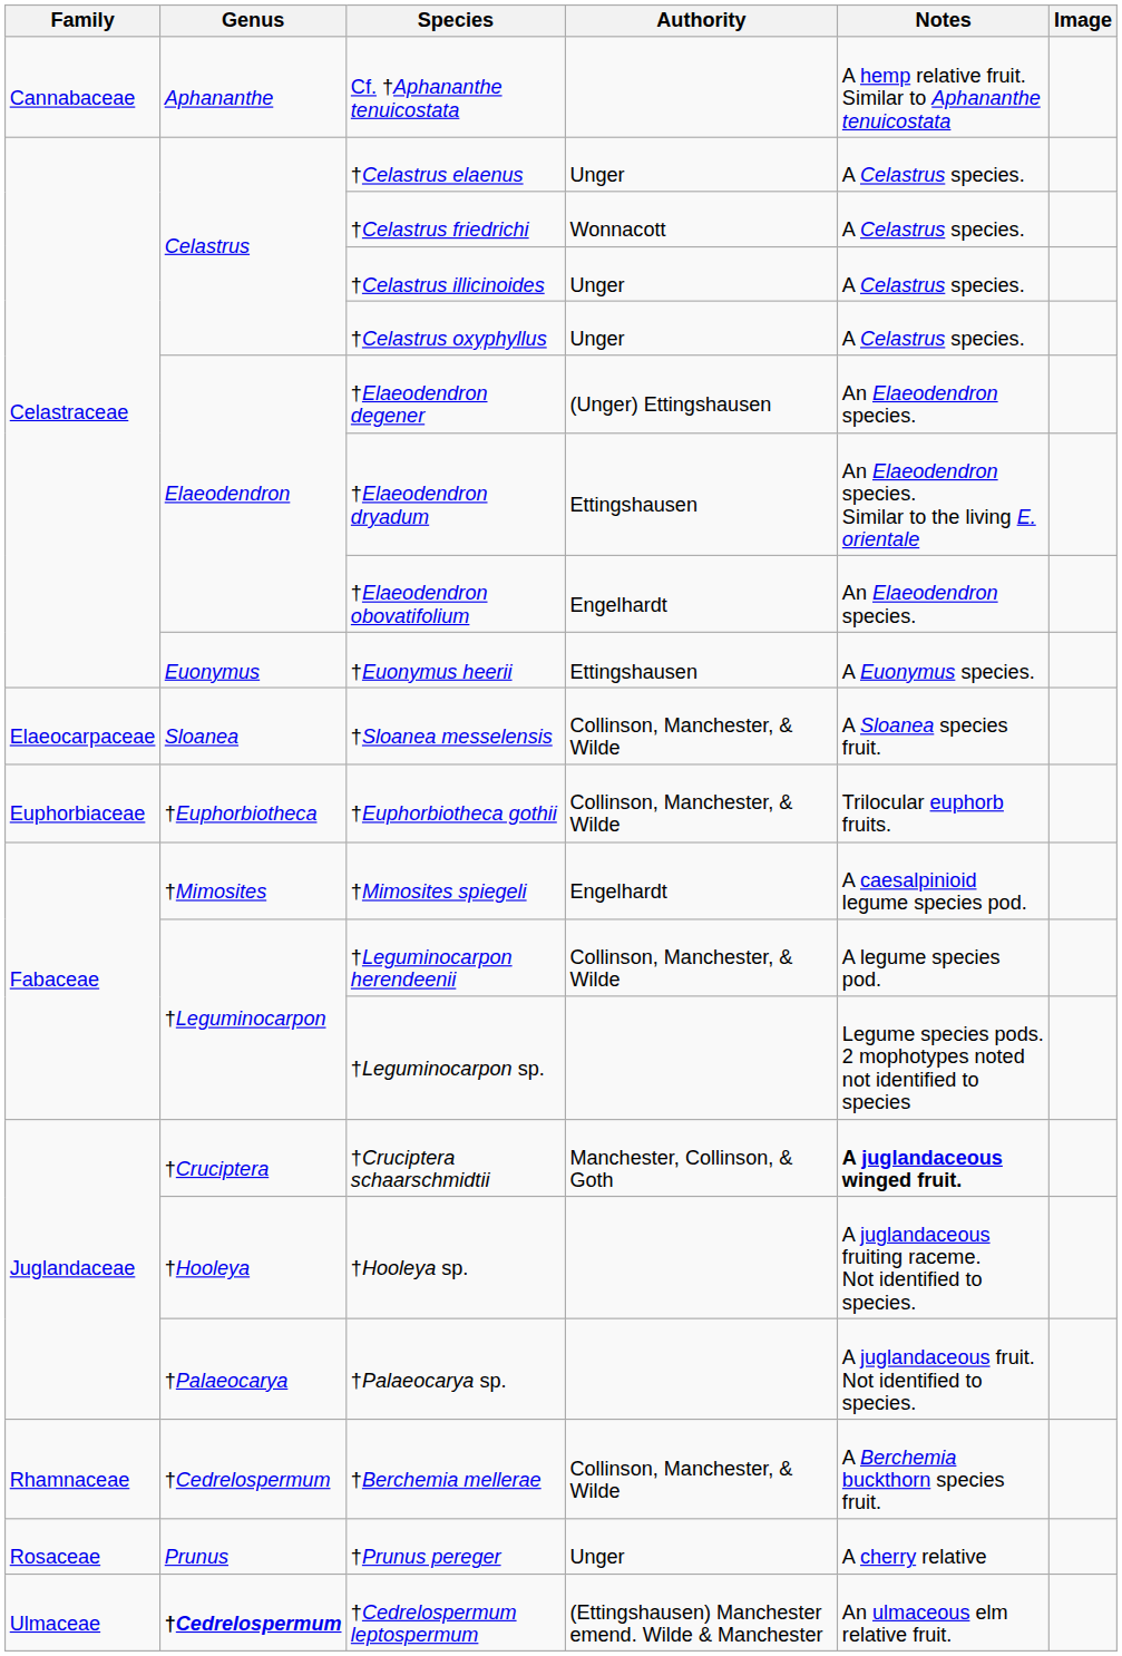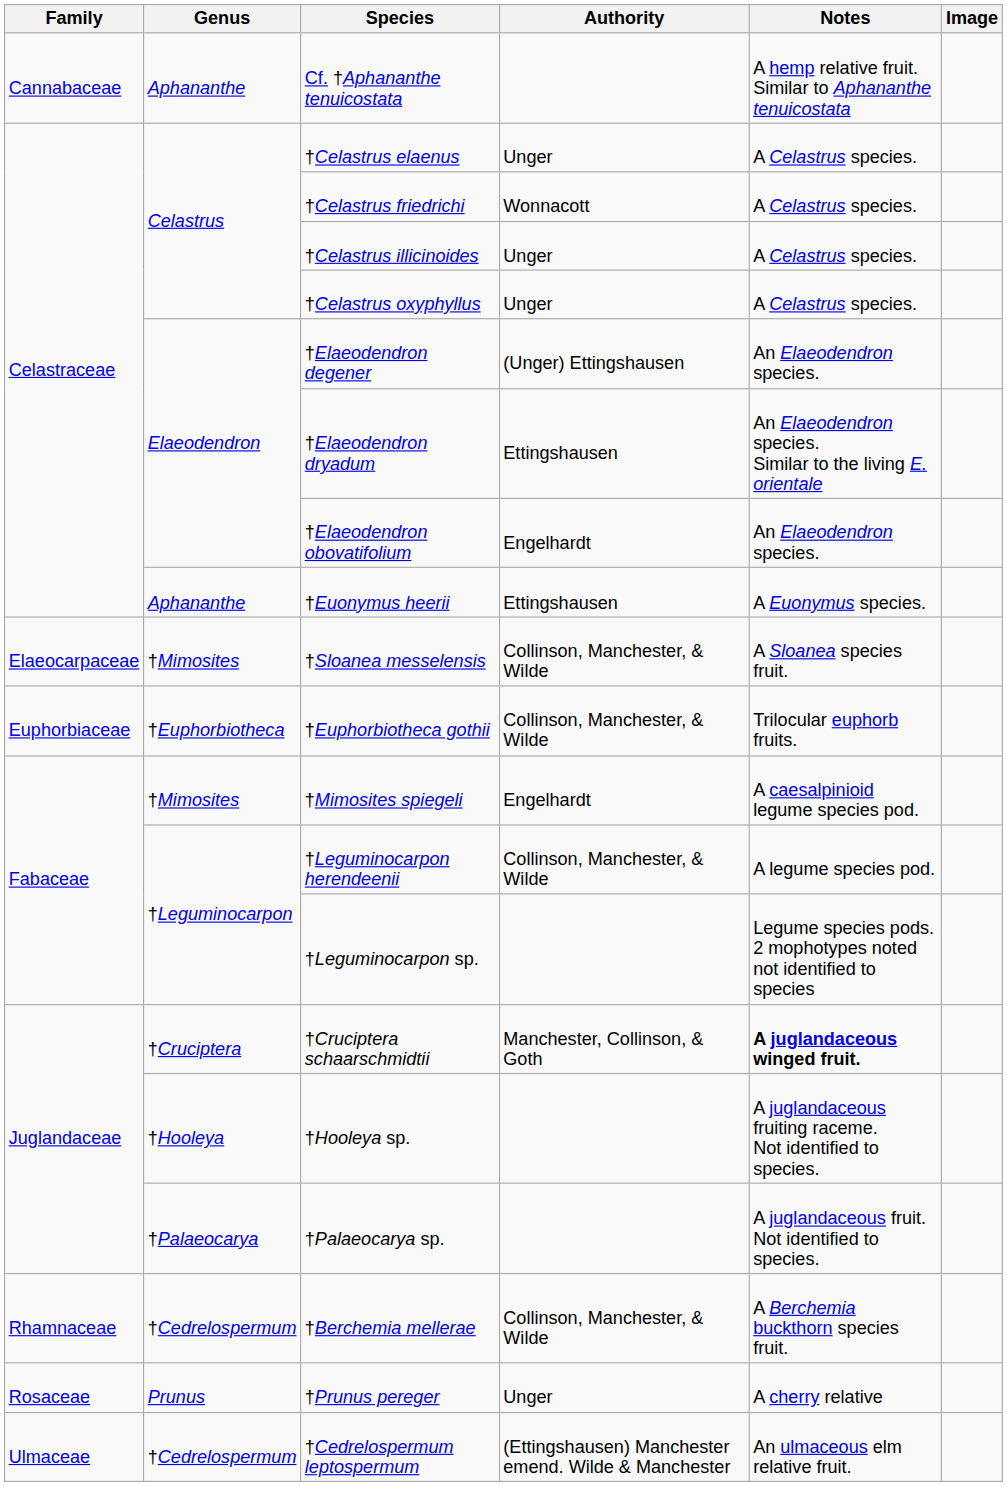 <table class="wikitable" align="center" width="100%">
 <tr>
 <th>Family</th>
 <th>Genus</th>
 <th>Species</th>
 <th>Authority</th>
 <th>Notes</th>
 <th>Image</th>
 </tr>
 <tr>
 <td><br><a href='#'>Cannabaceae</a></td>
 <td><br><em><a href='#'>Aphananthe</a></em></td>
 <td><br><a href='#'>Cf.</a> †<em><a href='#'>Aphananthe tenuicostata</a></em></td>
 <td></td>
 <td><br>A <a href='#'>hemp</a> relative fruit.<br>Similar to <em><a href='#'>Aphananthe tenuicostata</a></em></td>
 <td></td>
 </tr>
 <tr>
 <td rowspan=8><a href='#'>Celastraceae</a></td>
 <td rowspan=4><em><a href='#'>Celastrus</a></em></td>
 <td><br>†<em><a href='#'>Celastrus elaenus</a></em></td>
 <td><br>Unger</td>
 <td><br>A <em><a href='#'>Celastrus</a></em> species.</td>
 <td></td>
 </tr>
 <tr>
 <td><br>†<em><a href='#'>Celastrus friedrichi</a></em></td>
 <td><br>Wonnacott</td>
 <td><br>A <em><a href='#'>Celastrus</a></em> species.</td>
 <td></td>
 </tr>
 <tr>
 <td><br>†<em><a href='#'>Celastrus illicinoides</a></em></td>
 <td><br>Unger</td>
 <td><br>A <em><a href='#'>Celastrus</a></em> species.</td>
 <td></td>
 </tr>
 <tr>
 <td><br>†<em><a href='#'>Celastrus oxyphyllus</a></em></td>
 <td><br>Unger</td>
 <td><br>A <em><a href='#'>Celastrus</a></em> species.</td>
 <td></td>
 </tr>
 <tr>
 <td rowspan=3><em><a href='#'>Elaeodendron</a></em></td>
 <td><br>†<em><a href='#'>Elaeodendron degener</a></em></td>
 <td><br>(Unger) Ettingshausen</td>
 <td><br>An <em><a href='#'>Elaeodendron</a></em> species.</td>
 <td></td>
 </tr>
 <tr>
 <td><br>†<em><a href='#'>Elaeodendron dryadum</a></em></td>
 <td><br>Ettingshausen</td>
 <td><br>An <em><a href='#'>Elaeodendron</a></em> species.<br> Similar to the living <em><a href='#'>E. orientale</a></em></td>
 <td></td>
 </tr>
 <tr>
 <td><br>†<em><a href='#'>Elaeodendron obovatifolium</a></em></td>
 <td><br>Engelhardt</td>
 <td><br>An <em><a href='#'>Elaeodendron</a></em> species.</td>
 <td></td>
 </tr>
 <tr>
-<td><br><em><a href='#'>Euonymus</a></em></td>
+<td><br><em><a href='#'>Aphananthe</a></em></td>
 <td><br>†<em><a href='#'>Euonymus heerii</a></em></td>
 <td><br>Ettingshausen</td>
 <td><br>A <em><a href='#'>Euonymus</a></em> species.</td>
 <td></td>
 </tr>
 <tr>
 <td><br><a href='#'>Elaeocarpaceae</a></td>
-<td><br><em><a href='#'>Sloanea</a></em></td>
+<td><br>†<em><a href='#'>Mimosites</a></em></td>
 <td><br>†<em><a href='#'>Sloanea messelensis</a></em></td>
 <td><br>Collinson, Manchester, & Wilde</td>
 <td><br>A <em><a href='#'>Sloanea</a></em> species fruit.</td>
 <td></td>
 </tr>
 <tr>
 <td><br><a href='#'>Euphorbiaceae</a></td>
 <td><br>†<em><a href='#'>Euphorbiotheca</a></em></td>
 <td><br>†<em><a href='#'>Euphorbiotheca gothii</a></em></td>
 <td><br>Collinson, Manchester, & Wilde</td>
 <td><br>Trilocular <a href='#'>euphorb</a> fruits.</td>
 <td></td>
 </tr>
 <tr>
 <td rowspan=3><a href='#'>Fabaceae</a></td>
 <td><br>†<em><a href='#'>Mimosites</a></em></td>
 <td><br>†<em><a href='#'>Mimosites spiegeli</a></em></td>
 <td><br>Engelhardt</td>
 <td><br>A <a href='#'>caesalpinioid</a> legume species pod.</td>
 <td></td>
 </tr>
 <tr>
 <td rowspan=2>†<em><a href='#'>Leguminocarpon</a></em></td>
 <td><br>†<em><a href='#'>Leguminocarpon herendeenii</a></em></td>
 <td><br>Collinson, Manchester, & Wilde</td>
 <td><br>A legume species pod.</td>
 <td></td>
 </tr>
 <tr>
 <td><br>†<em>Leguminocarpon</em> sp.</td>
 <td></td>
 <td><br>Legume species pods.<br> 2 mophotypes noted<br> not identified to species</td>
 <td></td>
 </tr>
 <tr>
 <td rowspan=3><a href='#'>Juglandaceae</a></td>
 <td><br>†<em><a href='#'>Cruciptera</a></em></td>
 <td><br>†<em>Cruciptera schaarschmidtii</em></td>
 <td><br>Manchester, Collinson, & Goth</td>
 <td><strong><br>A <a href='#'>juglandaceous</a> winged fruit.</strong></td>
 <td></td>
 </tr>
 <tr>
 <td><br>†<em><a href='#'>Hooleya</a></em></td>
 <td><br>†<em>Hooleya</em> sp.</td>
 <td></td>
 <td><br>A <a href='#'>juglandaceous</a> fruiting raceme.<br> Not identified to species.</td>
 <td></td>
 </tr>
 <tr>
 <td><br>†<em><a href='#'>Palaeocarya</a></em></td>
 <td><br>†<em>Palaeocarya</em> sp.</td>
 <td></td>
 <td><br>A <a href='#'>juglandaceous</a> fruit.<br> Not identified to species.</td>
 <td></td>
 </tr>
 <tr>
 <td><br><a href='#'>Rhamnaceae</a></td>
 <td><br>†<em><a href='#'>Cedrelospermum</a></em></td>
 <td><br>†<em><a href='#'>Berchemia mellerae</a></em></td>
 <td><br>Collinson, Manchester, & Wilde</td>
 <td><br>A <em><a href='#'>Berchemia</a></em> <a href='#'>buckthorn</a> species fruit.</td>
 <td></td>
 </tr>
 <tr>
 <td><br><a href='#'>Rosaceae</a></td>
 <td><br><em><a href='#'>Prunus</a></em></td>
 <td><br>†<em><a href='#'>Prunus pereger</a></em></td>
 <td><br>Unger</td>
 <td><br>A <a href='#'>cherry</a> relative</td>
 <td></td>
 </tr>
 <tr>
 <td><br><a href='#'>Ulmaceae</a></td>
-<td><strong><br>†<em><a href='#'>Cedrelospermum</a></em></strong></td>
+<td><br>†<em><a href='#'>Cedrelospermum</a></em></td>
 <td><br>†<em><a href='#'>Cedrelospermum leptospermum</a></em></td>
 <td><br>(Ettingshausen) Manchester emend. Wilde & Manchester</td>
 <td><br>An <a href='#'>ulmaceous</a> elm relative fruit.</td>
 <td></td>
 </tr>
 <tr>
 </tr>
 </table>
